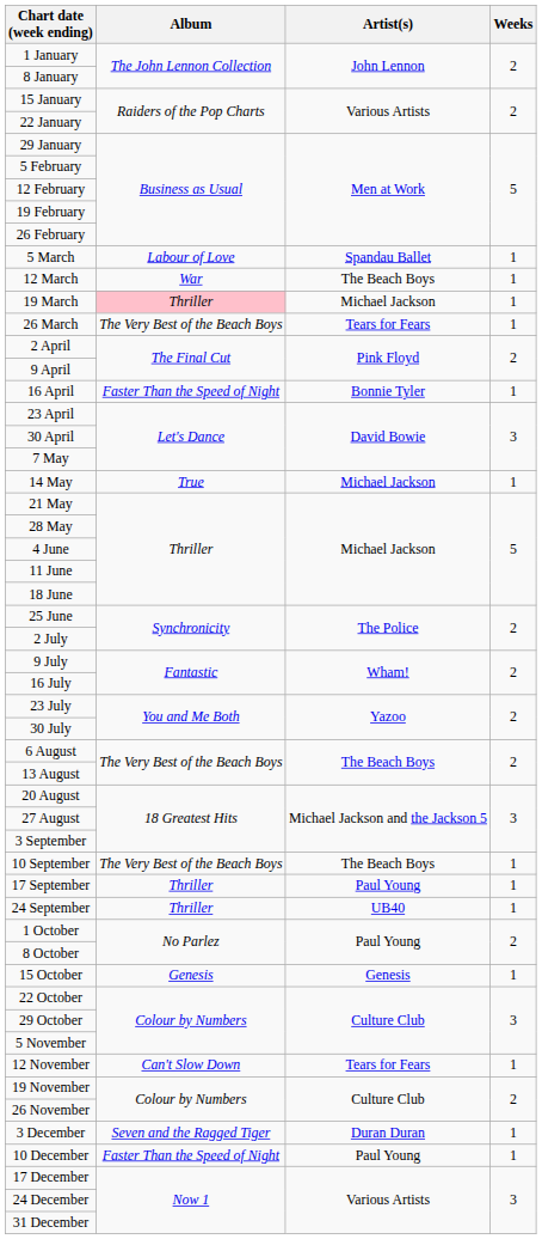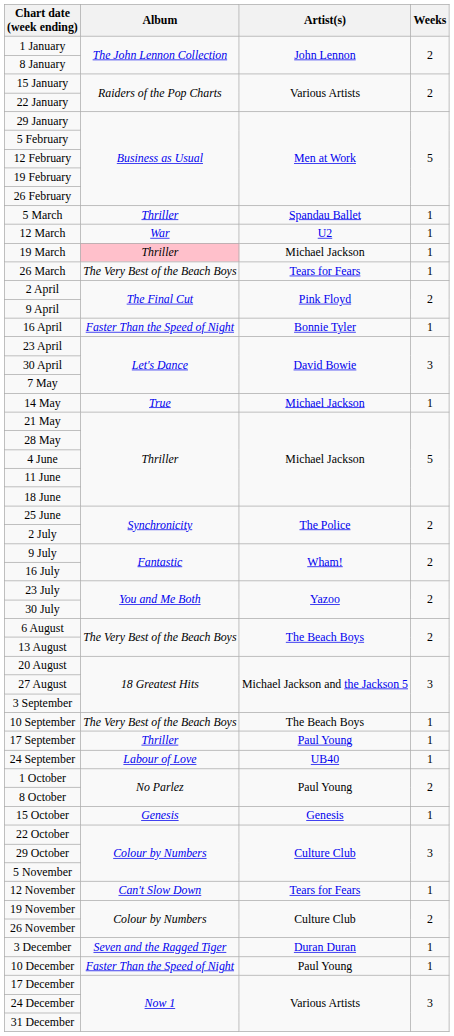 <table class="wikitable" style="text-align:center;">
 <tr>
 <th>Chart date<br>(week ending)</th>
 <th>Album</th>
 <th>Artist(s)</th>
 <th>Weeks</th>
 </tr>
 <tr>
 <td>1 January</td>
 <td rowspan=2><em><a href='#'>The John Lennon Collection</a></em></td>
 <td rowspan=2><a href='#'>John Lennon</a></td>
 <td rowspan=2>2</td>
 </tr>
 <tr>
 <td>8 January</td>
 </tr>
 <tr>
 <td>15 January</td>
 <td rowspan=2><em>Raiders of the Pop Charts</em></td>
 <td rowspan=2>Various Artists</td>
 <td rowspan=2>2</td>
 </tr>
 <tr>
 <td>22 January</td>
 </tr>
 <tr>
 <td>29 January</td>
 <td rowspan=5><em><a href='#'>Business as Usual</a></em></td>
 <td rowspan=5><a href='#'>Men at Work</a></td>
 <td rowspan=5>5</td>
 </tr>
 <tr>
 <td>5 February</td>
 </tr>
 <tr>
 <td>12 February</td>
 </tr>
 <tr>
 <td>19 February</td>
 </tr>
 <tr>
 <td>26 February</td>
 </tr>
 <tr>
 <td>5 March</td>
-<td><em><a href='#'>Labour of Love</a></em></td>
+<td><em><a href='#'>Thriller</a></em></td>
 <td><a href='#'>Spandau Ballet</a></td>
 <td>1</td>
 </tr>
 <tr>
 <td>12 March</td>
 <td><em><a href='#'>War</a></em></td>
-<td>The Beach Boys</td>
+<td><a href='#'>U2</a></td>
 <td>1</td>
 </tr>
 <tr>
 <td>19 March</td>
 <td style="background: pink;"><em>Thriller</em></td>
 <td>Michael Jackson</td>
 <td>1</td>
 </tr>
 <tr>
 <td>26 March</td>
 <td><em>The Very Best of the Beach Boys</em></td>
 <td><a href='#'>Tears for Fears</a></td>
 <td>1</td>
 </tr>
 <tr>
 <td>2 April</td>
 <td rowspan=2><em><a href='#'>The Final Cut</a></em></td>
 <td rowspan=2><a href='#'>Pink Floyd</a></td>
 <td rowspan=2>2</td>
 </tr>
 <tr>
 <td>9 April</td>
 </tr>
 <tr>
 <td>16 April</td>
 <td><em><a href='#'>Faster Than the Speed of Night</a></em></td>
 <td><a href='#'>Bonnie Tyler</a></td>
 <td>1</td>
 </tr>
 <tr>
 <td>23 April</td>
 <td rowspan=3><em><a href='#'>Let's Dance</a></em></td>
 <td rowspan=3><a href='#'>David Bowie</a></td>
 <td rowspan=3>3</td>
 </tr>
 <tr>
 <td>30 April</td>
 </tr>
 <tr>
 <td>7 May</td>
 </tr>
 <tr>
 <td>14 May</td>
 <td><em><a href='#'>True</a></em></td>
 <td><a href='#'>Michael Jackson</a></td>
 <td>1</td>
 </tr>
 <tr>
 <td>21 May</td>
 <td rowspan=5><em>Thriller</em></td>
 <td rowspan=5>Michael Jackson</td>
 <td rowspan=5>5</td>
 </tr>
 <tr>
 <td>28 May</td>
 </tr>
 <tr>
 <td>4 June</td>
 </tr>
 <tr>
 <td>11 June</td>
 </tr>
 <tr>
 <td>18 June</td>
 </tr>
 <tr>
 <td>25 June</td>
 <td rowspan=2><em><a href='#'>Synchronicity</a></em></td>
 <td rowspan=2><a href='#'>The Police</a></td>
 <td rowspan=2>2</td>
 </tr>
 <tr>
 <td>2 July</td>
 </tr>
 <tr>
 <td>9 July</td>
 <td rowspan=2><em><a href='#'>Fantastic</a></em></td>
 <td rowspan=2><a href='#'>Wham!</a></td>
 <td rowspan=2>2</td>
 </tr>
 <tr>
 <td>16 July</td>
 </tr>
 <tr>
 <td>23 July</td>
 <td rowspan=2><em><a href='#'>You and Me Both</a></em></td>
 <td rowspan=2><a href='#'>Yazoo</a></td>
 <td rowspan=2>2</td>
 </tr>
 <tr>
 <td>30 July</td>
 </tr>
 <tr>
 <td>6 August</td>
 <td rowspan=2><em>The Very Best of the Beach Boys</em></td>
 <td rowspan=2><a href='#'>The Beach Boys</a></td>
 <td rowspan=2>2</td>
 </tr>
 <tr>
 <td>13 August</td>
 </tr>
 <tr>
 <td>20 August</td>
 <td rowspan=3><em>18 Greatest Hits</em></td>
 <td rowspan=3>Michael Jackson and <a href='#'>the Jackson 5</a></td>
 <td rowspan=3>3</td>
 </tr>
 <tr>
 <td>27 August</td>
 </tr>
 <tr>
 <td>3 September</td>
 </tr>
 <tr>
 <td>10 September</td>
 <td><em>The Very Best of the Beach Boys</em></td>
 <td>The Beach Boys</td>
 <td>1</td>
 </tr>
 <tr>
 <td>17 September</td>
 <td><em><a href='#'>Thriller</a></em></td>
 <td><a href='#'>Paul Young</a></td>
 <td>1</td>
 </tr>
 <tr>
 <td>24 September</td>
-<td><em><a href='#'>Thriller</a></em></td>
+<td><em><a href='#'>Labour of Love</a></em></td>
 <td><a href='#'>UB40</a></td>
 <td>1</td>
 </tr>
 <tr>
 <td>1 October</td>
 <td rowspan=2><em>No Parlez</em></td>
 <td rowspan=2>Paul Young</td>
 <td rowspan=2>2</td>
 </tr>
 <tr>
 <td>8 October</td>
 </tr>
 <tr>
 <td>15 October</td>
 <td><em><a href='#'>Genesis</a></em></td>
 <td><a href='#'>Genesis</a></td>
 <td>1</td>
 </tr>
 <tr>
 <td>22 October</td>
 <td rowspan=3><em><a href='#'>Colour by Numbers</a></em></td>
 <td rowspan=3><a href='#'>Culture Club</a></td>
 <td rowspan=3>3</td>
 </tr>
 <tr>
 <td>29 October</td>
 </tr>
 <tr>
 <td>5 November</td>
 </tr>
 <tr>
 <td>12 November</td>
 <td><em><a href='#'>Can't Slow Down</a></em></td>
 <td><a href='#'>Tears for Fears</a></td>
 <td>1</td>
 </tr>
 <tr>
 <td>19 November</td>
 <td rowspan=2><em>Colour by Numbers</em></td>
 <td rowspan=2>Culture Club</td>
 <td rowspan=2>2</td>
 </tr>
 <tr>
 <td>26 November</td>
 </tr>
 <tr>
 <td>3 December</td>
 <td><em><a href='#'>Seven and the Ragged Tiger</a></em></td>
 <td><a href='#'>Duran Duran</a></td>
 <td>1</td>
 </tr>
 <tr>
 <td>10 December</td>
 <td><em><a href='#'>Faster Than the Speed of Night</a></em></td>
 <td>Paul Young</td>
 <td>1</td>
 </tr>
 <tr>
 <td>17 December</td>
 <td rowspan=3><em><a href='#'>Now 1</a></em></td>
 <td rowspan=3>Various Artists</td>
 <td rowspan=3>3</td>
 </tr>
 <tr>
 <td>24 December</td>
 </tr>
 <tr>
 <td>31 December</td>
 </tr>
 </table>
